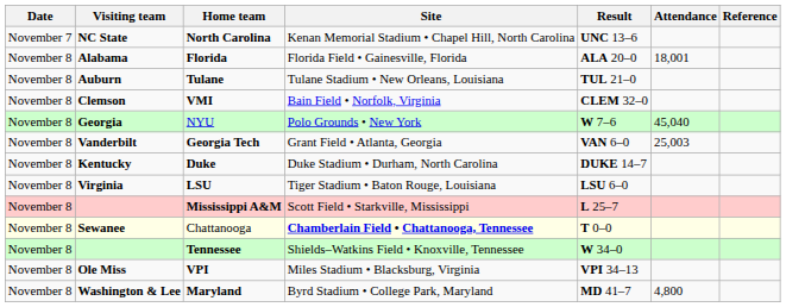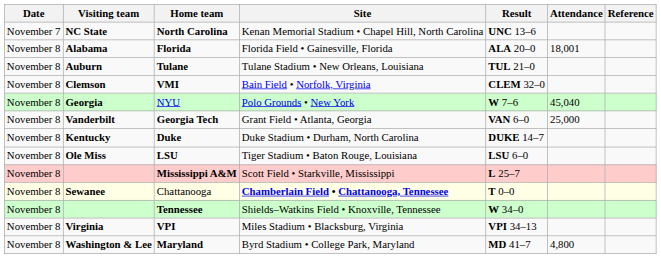 <table class="wikitable" style="font-size:95%;">
 <tr>
 <th>Date</th>
 <th>Visiting team</th>
 <th>Home team</th>
 <th>Site</th>
 <th>Result</th>
 <th>Attendance</th>
 <th class="unsortable">Reference</th>
 </tr>
 <tr bgcolor=>
 <td>November 7</td>
 <td><strong>NC State</strong></td>
 <td><strong>North Carolina</strong></td>
 <td>Kenan Memorial Stadium • Chapel Hill, North Carolina</td>
 <td><strong>UNC</strong> 13–6</td>
 <td></td>
 <td></td>
 </tr>
 <tr bgcolor=>
 <td>November 8</td>
 <td><strong>Alabama</strong></td>
 <td><strong>Florida</strong></td>
 <td>Florida Field • Gainesville, Florida</td>
 <td><strong>ALA</strong> 20–0</td>
 <td>18,001</td>
 <td></td>
 </tr>
 <tr bgcolor=>
 <td>November 8</td>
 <td><strong>Auburn</strong></td>
 <td><strong>Tulane</strong></td>
 <td>Tulane Stadium • New Orleans, Louisiana</td>
 <td><strong>TUL</strong> 21–0</td>
 <td></td>
 <td></td>
 </tr>
 <tr bgcolor=>
 <td>November 8</td>
 <td><strong>Clemson</strong></td>
 <td><strong>VMI</strong></td>
 <td><a href='#'>Bain Field</a> • <a href='#'>Norfolk, Virginia</a></td>
 <td><strong>CLEM</strong> 32–0</td>
 <td></td>
 <td></td>
 </tr>
 <tr bgcolor=ccffcc>
 <td>November 8</td>
 <td><strong>Georgia</strong></td>
 <td><a href='#'>NYU</a></td>
 <td><a href='#'>Polo Grounds</a> • <a href='#'>New York</a></td>
 <td><strong>W</strong> 7–6</td>
 <td>45,040</td>
 <td></td>
 </tr>
 <tr bgcolor=>
 <td>November 8</td>
 <td><strong>Vanderbilt</strong></td>
 <td><strong>Georgia Tech</strong></td>
 <td>Grant Field • Atlanta, Georgia</td>
 <td><strong>VAN</strong> 6–0</td>
-<td>25,003</td>
+<td>25,000</td>
 <td></td>
 </tr>
 <tr bgcolor=>
 <td>November 8</td>
 <td><strong>Kentucky</strong></td>
 <td><strong>Duke</strong></td>
 <td>Duke Stadium • Durham, North Carolina</td>
 <td><strong>DUKE</strong> 14–7</td>
 <td></td>
 <td></td>
 </tr>
 <tr bgcolor=>
 <td>November 8</td>
-<td><strong>Virginia</strong></td>
+<td><strong>Ole Miss</strong></td>
 <td><strong>LSU</strong></td>
 <td>Tiger Stadium • Baton Rouge, Louisiana</td>
 <td><strong>LSU</strong> 6–0</td>
 <td></td>
 <td></td>
 </tr>
 <tr bgcolor=ffcccc>
 <td>November 8</td>
 <td></td>
 <td><strong>Mississippi A&M</strong></td>
 <td>Scott Field • Starkville, Mississippi</td>
 <td><strong>L</strong> 25–7</td>
 <td></td>
 <td></td>
 </tr>
 <tr bgcolor=ffffe6>
 <td>November 8</td>
 <td><strong>Sewanee</strong></td>
 <td>Chattanooga</td>
 <td><strong><a href='#'>Chamberlain Field</a> • <a href='#'>Chattanooga, Tennessee</a></strong></td>
 <td><strong>T</strong> 0–0</td>
 <td></td>
 <td></td>
 </tr>
 <tr bgcolor=ccffcc>
 <td>November 8</td>
 <td></td>
 <td><strong>Tennessee</strong></td>
 <td>Shields–Watkins Field • Knoxville, Tennessee</td>
 <td><strong>W</strong> 34–0</td>
 <td></td>
 <td></td>
 </tr>
 <tr bgcolor=>
 <td>November 8</td>
-<td><strong>Ole Miss</strong></td>
+<td><strong>Virginia</strong></td>
 <td><strong>VPI</strong></td>
 <td>Miles Stadium • Blacksburg, Virginia</td>
 <td><strong>VPI</strong> 34–13</td>
 <td></td>
 <td></td>
 </tr>
 <tr bgcolor=>
 <td>November 8</td>
 <td><strong>Washington & Lee</strong></td>
 <td><strong>Maryland</strong></td>
 <td>Byrd Stadium • College Park, Maryland</td>
 <td><strong>MD</strong> 41–7</td>
 <td>4,800</td>
 <td></td>
 </tr>
 </table>
